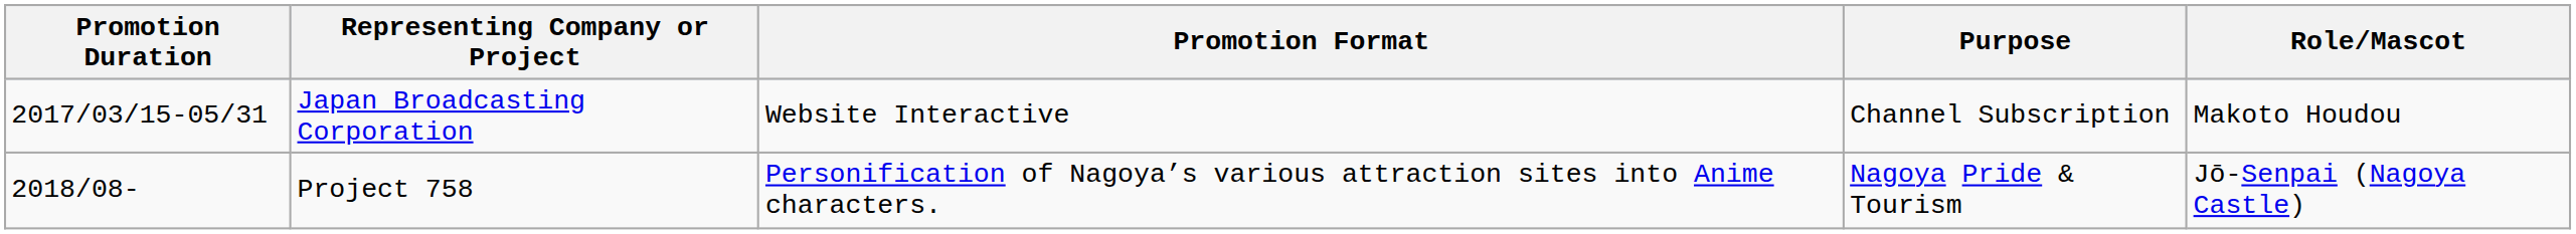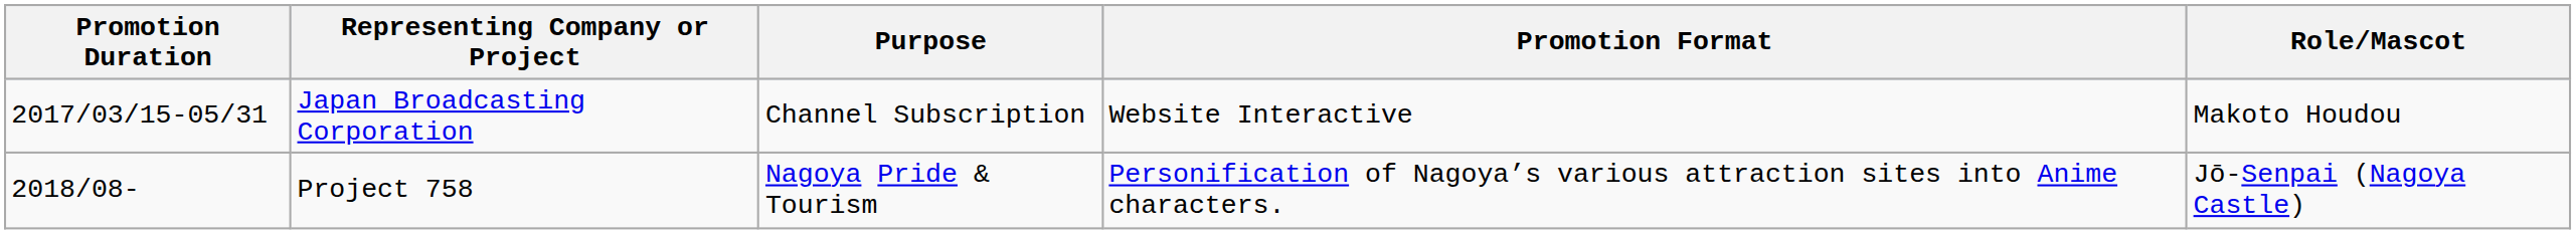 <table class="wikitable">
 <tr style="background:#b0c4de; text-align:center;">
 <th>Promotion Duration</th>
 <th>Representing Company or Project</th>
+<th>Purpose</th>
 <th>Promotion Format</th>
-<th>Purpose</th>
 <th>Role/Mascot</th>
 </tr>
 <tr>
 <td>2017/03/15-05/31</td>
 <td><a href='#'>Japan Broadcasting Corporation</a></td>
+<td>Channel Subscription</td>
 <td>Website Interactive</td>
-<td>Channel Subscription</td>
 <td>Makoto Houdou</td>
 </tr>
 <tr>
 <td>2018/08-</td>
 <td>Project 758</td>
+<td><a href='#'>Nagoya</a> <a href='#'>Pride</a> & Tourism</td>
 <td><a href='#'>Personification</a> of Nagoya’s various attraction sites into <a href='#'>Anime</a> characters.</td>
-<td><a href='#'>Nagoya</a> <a href='#'>Pride</a> & Tourism</td>
 <td>Jō-<a href='#'>Senpai</a> (<a href='#'>Nagoya Castle</a>)</td>
 </tr>
 </table>
